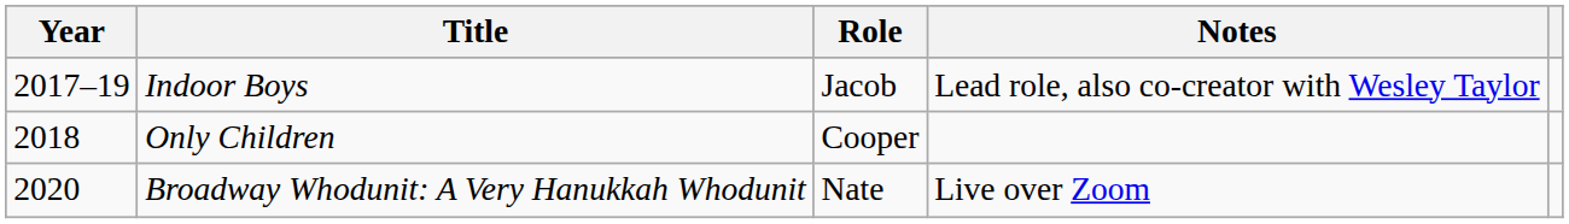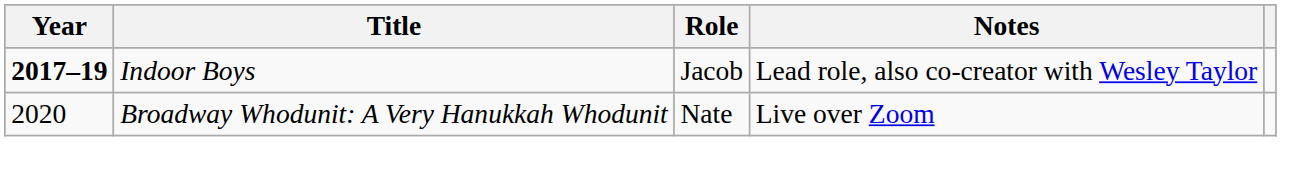 <table class="wikitable">
 <tr>
 <th>Year</th>
 <th>Title</th>
 <th>Role</th>
 <th>Notes</th>
 <th></th>
 </tr>
 <tr>
-<td>2017–19</td>
+<td><strong>2017–19</strong></td>
 <td><em>Indoor Boys</em></td>
 <td>Jacob</td>
 <td>Lead role, also co-creator with <a href='#'>Wesley Taylor</a></td>
-</tr>
-<tr>
-<td>2018</td>
-<td><em>Only Children</em></td>
-<td>Cooper</td>
-<td></td>
-<td></td>
 </tr>
 <tr>
 <td>2020</td>
 <td><em>Broadway Whodunit: A Very Hanukkah Whodunit</em></td>
 <td>Nate</td>
 <td>Live over <a href='#'>Zoom</a></td>
 <td></td>
 </tr>
 </table>
